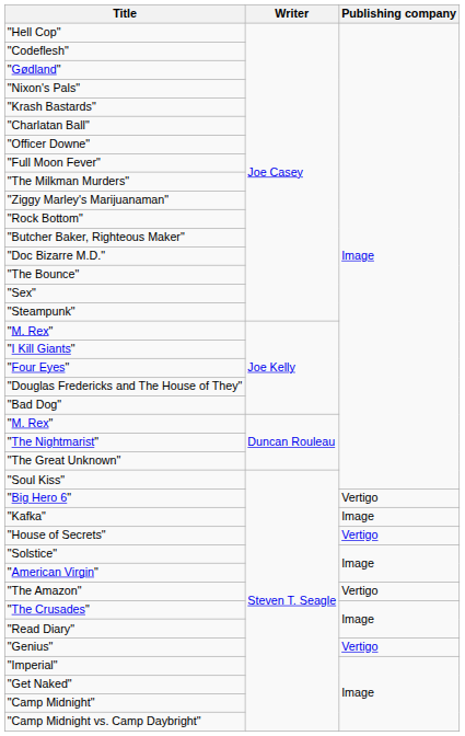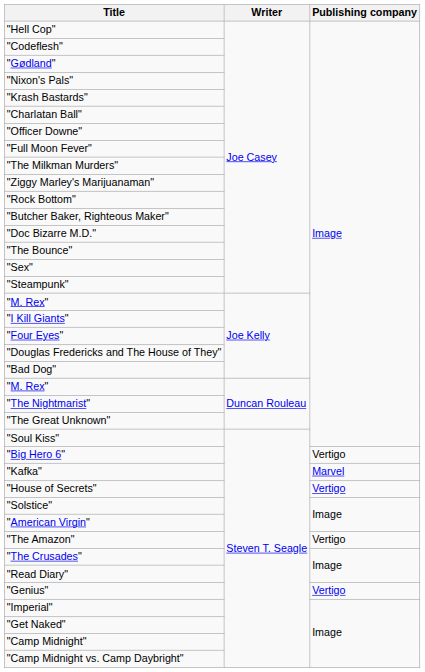 <table class="wikitable sortable">
 <tr>
 <th>Title</th>
 <th>Writer</th>
 <th>Publishing company</th>
 </tr>
 <tr>
 <td>"Hell Cop"</td>
 <td rowspan="16"><a href='#'>Joe Casey</a></td>
 <td rowspan="25"><a href='#'>Image</a></td>
 </tr>
 <tr>
 <td>"Codeflesh"</td>
 </tr>
 <tr>
 <td>"<a href='#'>Gødland</a>"</td>
 </tr>
 <tr>
 <td>"Nixon's Pals"</td>
 </tr>
 <tr>
 <td>"Krash Bastards"</td>
 </tr>
 <tr>
 <td>"Charlatan Ball"</td>
 </tr>
 <tr>
 <td>"Officer Downe"</td>
 </tr>
 <tr>
 <td>"Full Moon Fever"</td>
 </tr>
 <tr>
 <td>"The Milkman Murders"</td>
 </tr>
 <tr>
 <td>"Ziggy Marley's Marijuanaman"</td>
 </tr>
 <tr>
 <td>"Rock Bottom"</td>
 </tr>
 <tr>
 <td>"Butcher Baker, Righteous Maker"</td>
 </tr>
 <tr>
 <td>"Doc Bizarre M.D."</td>
 </tr>
 <tr>
 <td>"The Bounce"</td>
 </tr>
 <tr>
 <td>"Sex"</td>
 </tr>
 <tr>
 <td>"Steampunk"</td>
 </tr>
 <tr>
 <td>"<a href='#'>M. Rex</a>"</td>
 <td rowspan="5"><a href='#'>Joe Kelly</a></td>
 </tr>
 <tr>
 <td>"<a href='#'>I Kill Giants</a>"</td>
 </tr>
 <tr>
 <td>"<a href='#'>Four Eyes</a>"</td>
 </tr>
 <tr>
 <td>"Douglas Fredericks and The House of They"</td>
 </tr>
 <tr>
 <td>"Bad Dog"</td>
 </tr>
 <tr>
 <td>"<a href='#'>M. Rex</a>"</td>
 <td rowspan="3"><a href='#'>Duncan Rouleau</a></td>
 </tr>
 <tr>
 <td>"<a href='#'>The Nightmarist</a>"</td>
 </tr>
 <tr>
 <td>"The Great Unknown"</td>
 </tr>
 <tr>
 <td>"Soul Kiss"</td>
 <td rowspan="14"><a href='#'>Steven T. Seagle</a></td>
 </tr>
 <tr>
 <td>"<a href='#'>Big Hero 6</a>"</td>
 <td>Vertigo</td>
 </tr>
 <tr>
 <td>"Kafka"</td>
-<td>Image</td>
+<td><a href='#'>Marvel</a></td>
 </tr>
 <tr>
 <td>"House of Secrets"</td>
 <td><a href='#'>Vertigo</a></td>
 </tr>
 <tr>
 <td>"Solstice"</td>
 <td rowspan="2">Image</td>
 </tr>
 <tr>
 <td>"<a href='#'>American Virgin</a>"</td>
 </tr>
 <tr>
 <td>"The Amazon"</td>
 <td>Vertigo</td>
 </tr>
 <tr>
 <td>"<a href='#'>The Crusades</a>"</td>
 <td rowspan="2">Image</td>
 </tr>
 <tr>
 <td>"Read Diary"</td>
 </tr>
 <tr>
 <td>"Genius"</td>
 <td><a href='#'>Vertigo</a></td>
 </tr>
 <tr>
 <td>"Imperial"</td>
 <td rowspan="4">Image</td>
 </tr>
 <tr>
 <td>"Get Naked"</td>
 </tr>
 <tr>
 <td>"Camp Midnight"</td>
 </tr>
 <tr>
 <td>"Camp Midnight vs. Camp Daybright"</td>
 </tr>
 </table>
